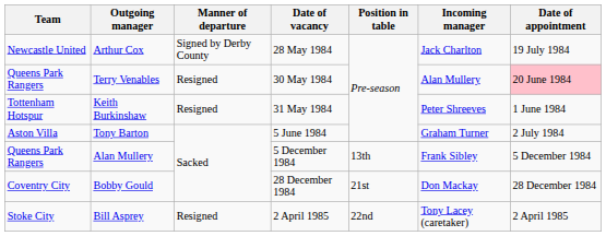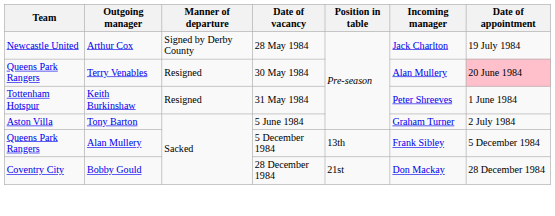 <table class="wikitable">
 <tr>
 <th>Team</th>
 <th>Outgoing manager</th>
 <th>Manner of departure</th>
 <th>Date of vacancy</th>
 <th>Position in table</th>
 <th>Incoming manager</th>
 <th>Date of appointment</th>
 </tr>
 <tr>
 <td><a href='#'>Newcastle United</a></td>
 <td> <a href='#'>Arthur Cox</a></td>
 <td>Signed by Derby County</td>
 <td>28 May 1984</td>
 <td Rowspan="4"><em>Pre-season</em></td>
 <td> <a href='#'>Jack Charlton</a></td>
 <td>19 July 1984</td>
 </tr>
 <tr>
 <td><a href='#'>Queens Park Rangers</a></td>
 <td> <a href='#'>Terry Venables</a></td>
 <td>Resigned</td>
 <td>30 May 1984</td>
 <td> <a href='#'>Alan Mullery</a></td>
 <td style="background: pink;">20 June 1984</td>
 </tr>
 <tr>
 <td><a href='#'>Tottenham Hotspur</a></td>
 <td> <a href='#'>Keith Burkinshaw</a></td>
 <td>Resigned</td>
 <td>31 May 1984</td>
 <td> <a href='#'>Peter Shreeves</a></td>
 <td>1 June 1984</td>
 </tr>
 <tr>
 <td><a href='#'>Aston Villa</a></td>
 <td> <a href='#'>Tony Barton</a></td>
 <td rowspan="3">Sacked</td>
 <td>5 June 1984</td>
 <td> <a href='#'>Graham Turner</a></td>
 <td>2 July 1984</td>
 </tr>
 <tr>
 <td><a href='#'>Queens Park Rangers</a></td>
 <td> <a href='#'>Alan Mullery</a></td>
 <td>5 December 1984</td>
 <td>13th</td>
 <td> <a href='#'>Frank Sibley</a></td>
 <td>5 December 1984</td>
 </tr>
 <tr>
 <td><a href='#'>Coventry City</a></td>
 <td> <a href='#'>Bobby Gould</a></td>
 <td>28 December 1984</td>
 <td>21st</td>
 <td> <a href='#'>Don Mackay</a></td>
 <td>28 December 1984</td>
 </tr>
-<tr>
-<td><a href='#'>Stoke City</a></td>
-<td> <a href='#'>Bill Asprey</a></td>
-<td>Resigned</td>
-<td>2 April 1985</td>
-<td>22nd</td>
-<td> <a href='#'>Tony Lacey</a> (caretaker)</td>
-<td>2 April 1985</td>
-</tr>
 </table>
